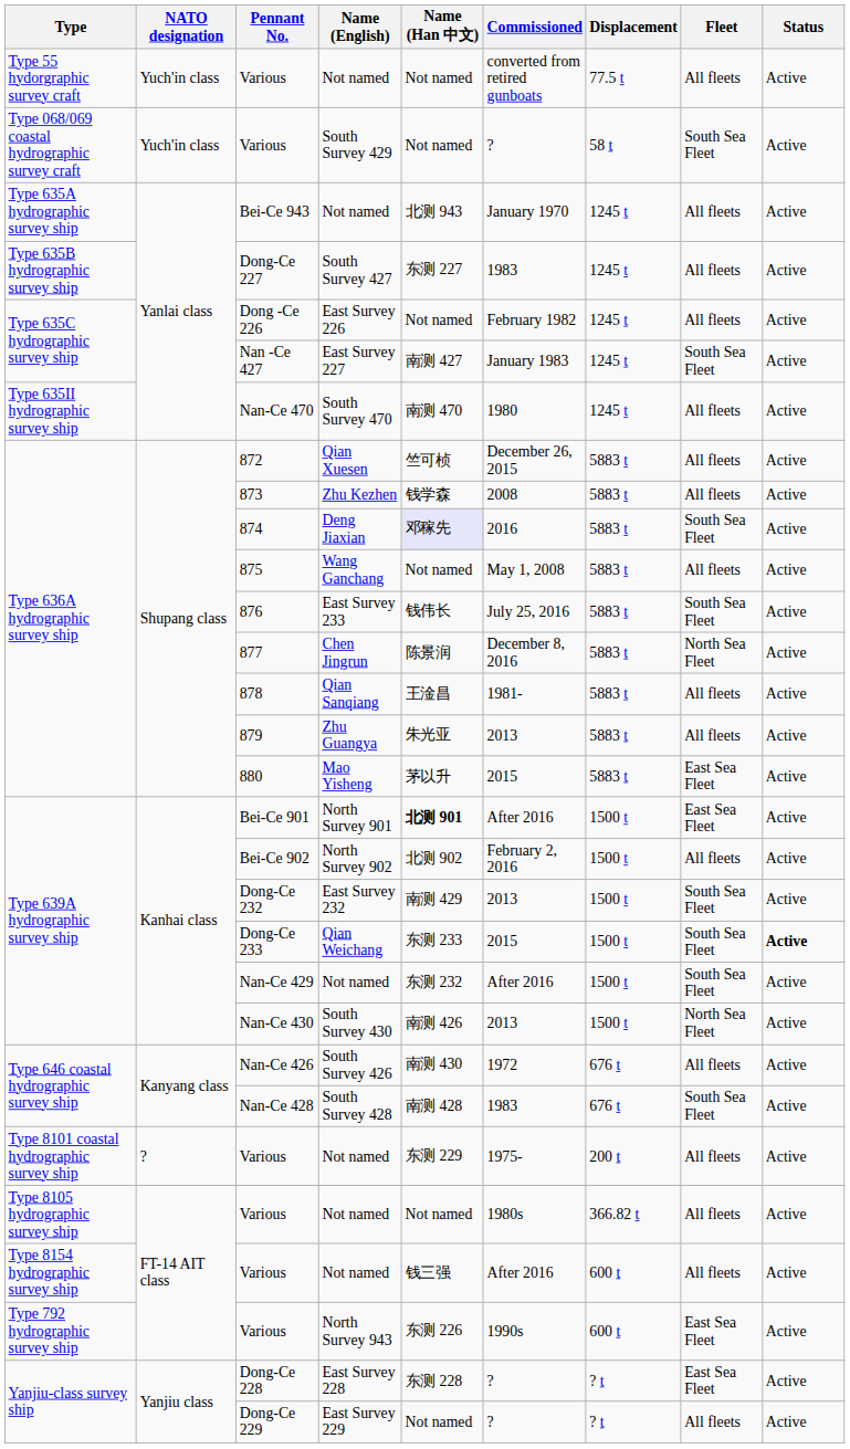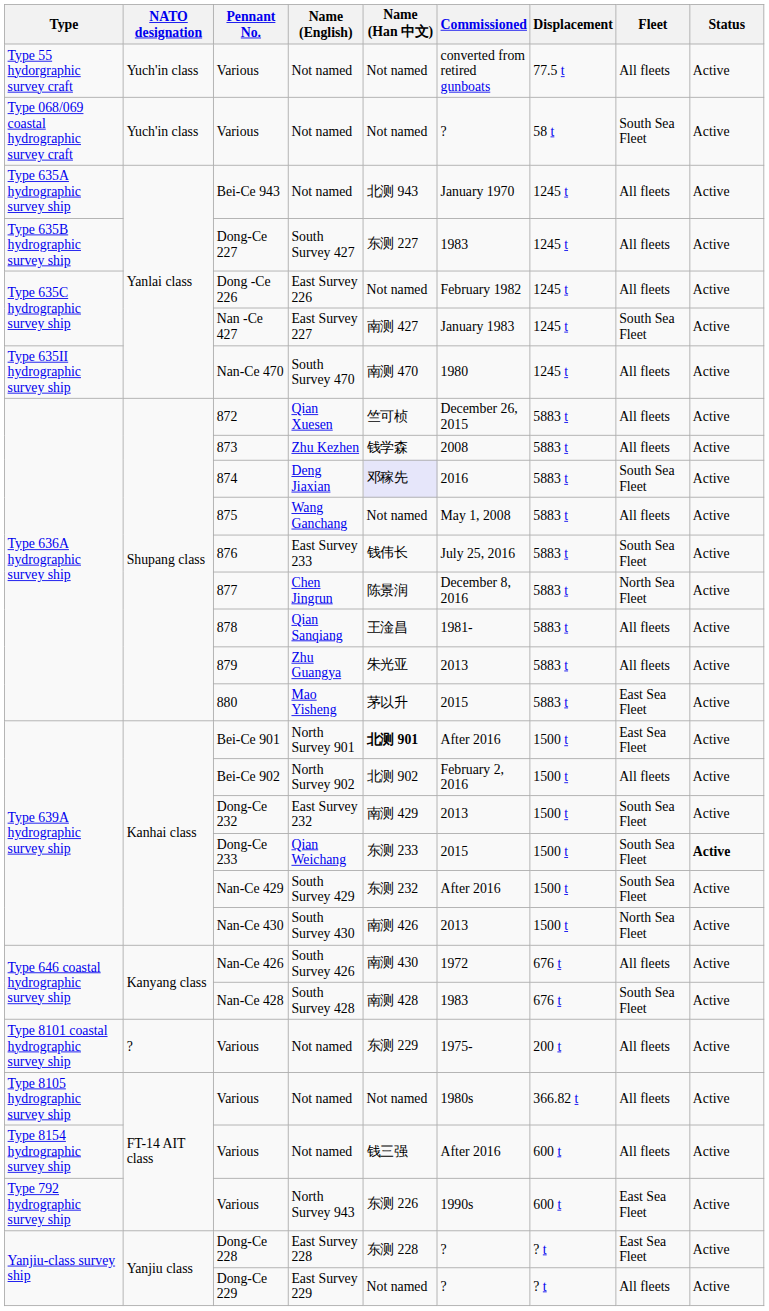 <table class="wikitable sortable"  style="margin:auto; width:100%;">
 <tr>
 <th style="text-align:center; width:16%;">Type</th>
 <th style="text-align:center; width:12%;"><a href='#'>NATO designation</a></th>
 <th style="text-align:center; width:10%;"><a href='#'>Pennant No.</a></th>
 <th style="text-align:center; width:10%;">Name<br>(English)</th>
 <th style="text-align:center; width:10%;">Name<br>(Han 中文)</th>
 <th style="text-align:center; width:10%;"><a href='#'>Commissioned</a></th>
 <th style="text-align:center; width:10%;">Displacement</th>
 <th style="text-align:center; width:10%;">Fleet</th>
 <th style="text-align:center; width:10%;">Status</th>
 </tr>
 <tr>
 <td><a href='#'>Type 55 hydorgraphic survey craft</a></td>
 <td>Yuch'in class</td>
 <td>Various</td>
 <td>Not named</td>
 <td>Not named</td>
 <td>converted from<br>retired <a href='#'>gunboats</a></td>
 <td>77.5 <a href='#'>t</a></td>
 <td>All fleets</td>
 <td><span>Active</span></td>
 </tr>
 <tr>
 <td><a href='#'>Type 068/069 coastal hydrographic survey craft</a></td>
 <td>Yuch'in class</td>
 <td>Various</td>
-<td>South Survey 429</td>
+<td>Not named</td>
 <td>Not named</td>
 <td>?</td>
 <td>58 <a href='#'>t</a></td>
 <td>South Sea Fleet</td>
 <td><span>Active</span></td>
 </tr>
 <tr>
 <td rowspan="1"><a href='#'>Type 635A hydrographic survey ship</a></td>
 <td rowspan="5">Yanlai class</td>
 <td>Bei-Ce 943</td>
 <td>Not named</td>
 <td>北测 943</td>
 <td>January 1970</td>
 <td>1245 <a href='#'>t</a></td>
 <td>All fleets</td>
 <td><span>Active</span></td>
 </tr>
 <tr>
 <td rowspan="1"><a href='#'>Type 635B hydrographic survey ship</a></td>
 <td>Dong-Ce 227</td>
 <td>South Survey 427</td>
 <td>东测 227</td>
 <td>1983</td>
 <td>1245 <a href='#'>t</a></td>
 <td>All fleets</td>
 <td><span>Active</span></td>
 </tr>
 <tr>
 <td rowspan="2"><a href='#'>Type 635C hydrographic survey ship</a></td>
 <td>Dong -Ce 226</td>
 <td>East Survey 226</td>
 <td>Not named</td>
 <td>February 1982</td>
 <td>1245 <a href='#'>t</a></td>
 <td>All fleets</td>
 <td><span>Active</span></td>
 </tr>
 <tr>
 <td>Nan -Ce 427</td>
 <td>East Survey 227</td>
 <td>南测 427</td>
 <td>January 1983</td>
 <td>1245 <a href='#'>t</a></td>
 <td>South Sea Fleet</td>
 <td><span>Active</span></td>
 </tr>
 <tr>
 <td rowspan="1"><a href='#'>Type 635II hydrographic survey ship</a></td>
 <td>Nan-Ce 470</td>
 <td>South Survey 470</td>
 <td>南测 470</td>
 <td>1980</td>
 <td>1245 <a href='#'>t</a></td>
 <td>All fleets</td>
 <td><span>Active</span></td>
 </tr>
 <tr>
 <td rowspan="9"><a href='#'>Type 636A hydrographic survey ship</a></td>
 <td rowspan="9">Shupang class</td>
 <td>872</td>
 <td><a href='#'>Qian Xuesen</a></td>
 <td>竺可桢</td>
 <td>December 26, 2015</td>
 <td>5883 <a href='#'>t</a></td>
 <td>All fleets</td>
 <td><span>Active</span></td>
 </tr>
 <tr>
 <td>873</td>
 <td><a href='#'>Zhu Kezhen</a></td>
 <td>钱学森</td>
 <td>2008</td>
 <td>5883 <a href='#'>t</a></td>
 <td>All fleets</td>
 <td><span>Active</span></td>
 </tr>
 <tr>
 <td>874</td>
 <td><a href='#'>Deng Jiaxian</a></td>
 <td style="background: lavender;">邓稼先</td>
 <td>2016</td>
 <td>5883 <a href='#'>t</a></td>
 <td>South Sea Fleet</td>
 <td><span>Active</span></td>
 </tr>
 <tr>
 <td>875</td>
 <td><a href='#'>Wang Ganchang</a></td>
 <td>Not named</td>
 <td>May 1, 2008</td>
 <td>5883 <a href='#'>t</a></td>
 <td>All fleets</td>
 <td><span>Active</span></td>
 </tr>
 <tr>
 <td>876</td>
 <td>East Survey 233</td>
 <td>钱伟长</td>
 <td>July 25, 2016</td>
 <td>5883 <a href='#'>t</a></td>
 <td>South Sea Fleet</td>
 <td><span>Active</span></td>
 </tr>
 <tr>
 <td>877</td>
 <td><a href='#'>Chen Jingrun</a></td>
 <td>陈景润</td>
 <td>December 8, 2016</td>
 <td>5883 <a href='#'>t</a></td>
 <td>North Sea Fleet</td>
 <td><span>Active</span></td>
 </tr>
 <tr>
 <td>878</td>
 <td><a href='#'>Qian Sanqiang</a></td>
 <td>王淦昌</td>
 <td>1981-</td>
 <td>5883 <a href='#'>t</a></td>
 <td>All fleets</td>
 <td><span>Active</span></td>
 </tr>
 <tr>
 <td>879</td>
 <td><a href='#'>Zhu Guangya</a></td>
 <td>朱光亚</td>
 <td>2013</td>
 <td>5883 <a href='#'>t</a></td>
 <td>All fleets</td>
 <td><span>Active</span></td>
 </tr>
 <tr>
 <td>880</td>
 <td><a href='#'>Mao Yisheng</a></td>
 <td>茅以升</td>
 <td>2015</td>
 <td>5883 <a href='#'>t</a></td>
 <td>East Sea Fleet</td>
 <td><span>Active</span></td>
 </tr>
 <tr>
 <td rowspan="6"><a href='#'>Type 639A hydrographic survey ship</a></td>
 <td rowspan="6">Kanhai class</td>
 <td>Bei-Ce 901</td>
 <td>North Survey 901</td>
 <td><strong>北测 901</strong></td>
 <td>After 2016</td>
 <td>1500 <a href='#'>t</a></td>
 <td>East Sea Fleet</td>
 <td><span>Active</span></td>
 </tr>
 <tr>
 <td>Bei-Ce 902</td>
 <td>North Survey 902</td>
 <td>北测 902</td>
 <td>February 2, 2016</td>
 <td>1500 <a href='#'>t</a></td>
 <td>All fleets</td>
 <td><span>Active</span></td>
 </tr>
 <tr>
 <td>Dong-Ce 232</td>
 <td>East Survey 232</td>
 <td>南测 429</td>
 <td>2013</td>
 <td>1500 <a href='#'>t</a></td>
 <td>South Sea Fleet</td>
 <td><span>Active</span></td>
 </tr>
 <tr>
 <td>Dong-Ce 233</td>
 <td><a href='#'>Qian Weichang</a></td>
 <td>东测 233</td>
 <td>2015</td>
 <td>1500 <a href='#'>t</a></td>
 <td>South Sea Fleet</td>
 <td><strong><span>Active</span></strong></td>
 </tr>
 <tr>
 <td>Nan-Ce 429</td>
-<td>Not named</td>
+<td>South Survey 429</td>
 <td>东测 232</td>
 <td>After 2016</td>
 <td>1500 <a href='#'>t</a></td>
 <td>South Sea Fleet</td>
 <td><span>Active</span></td>
 </tr>
 <tr>
 <td>Nan-Ce 430</td>
 <td>South Survey 430</td>
 <td>南测 426</td>
 <td>2013</td>
 <td>1500 <a href='#'>t</a></td>
 <td>North Sea Fleet</td>
 <td><span>Active</span></td>
 </tr>
 <tr>
 <td rowspan="2"><a href='#'>Type 646 coastal hydrographic survey ship</a></td>
 <td rowspan="2">Kanyang class</td>
 <td>Nan-Ce 426</td>
 <td>South Survey 426</td>
 <td>南测 430</td>
 <td>1972</td>
 <td>676 <a href='#'>t</a></td>
 <td>All fleets</td>
 <td><span>Active</span></td>
 </tr>
 <tr>
 <td>Nan-Ce 428</td>
 <td>South Survey 428</td>
 <td>南测 428</td>
 <td>1983</td>
 <td>676 <a href='#'>t</a></td>
 <td>South Sea Fleet</td>
 <td><span>Active</span></td>
 </tr>
 <tr>
 <td><a href='#'>Type 8101 coastal hydrographic survey ship</a></td>
 <td>?</td>
 <td>Various</td>
 <td>Not named</td>
 <td>东测 229</td>
 <td>1975-</td>
 <td>200 <a href='#'>t</a></td>
 <td>All fleets</td>
 <td><span>Active</span></td>
 </tr>
 <tr>
 <td rowspan="1"><a href='#'>Type 8105 hydrographic survey ship</a></td>
 <td rowspan="3">FT-14 AIT class</td>
 <td>Various</td>
 <td>Not named</td>
 <td>Not named</td>
 <td>1980s</td>
 <td>366.82 <a href='#'>t</a></td>
 <td>All fleets</td>
 <td><span>Active</span></td>
 </tr>
 <tr>
 <td rowspan="1"><a href='#'>Type 8154 hydrographic survey ship</a></td>
 <td>Various</td>
 <td>Not named</td>
 <td>钱三强</td>
 <td>After 2016</td>
 <td>600 <a href='#'>t</a></td>
 <td>All fleets</td>
 <td><span>Active</span></td>
 </tr>
 <tr>
 <td rowspan="1"><a href='#'>Type 792 hydrographic survey ship</a></td>
 <td>Various</td>
 <td>North Survey 943</td>
 <td>东测 226</td>
 <td>1990s</td>
 <td>600 <a href='#'>t</a></td>
 <td>East Sea Fleet</td>
 <td><span>Active</span></td>
 </tr>
 <tr>
 <td rowspan="2"><a href='#'>Yanjiu-class survey ship</a></td>
 <td rowspan="2">Yanjiu class</td>
 <td>Dong-Ce 228</td>
 <td>East Survey 228</td>
 <td>东测 228</td>
 <td>?</td>
 <td>? <a href='#'>t</a></td>
 <td>East Sea Fleet</td>
 <td><span>Active</span></td>
 </tr>
 <tr>
 <td>Dong-Ce 229</td>
 <td>East Survey 229</td>
 <td>Not named</td>
 <td>?</td>
 <td>? <a href='#'>t</a></td>
 <td>All fleets</td>
 <td><span>Active</span></td>
 </tr>
 </table>
